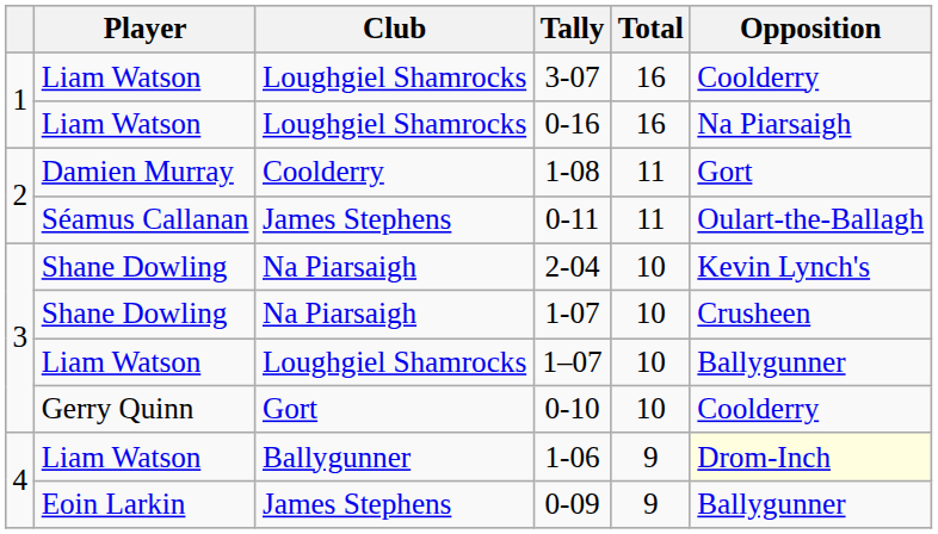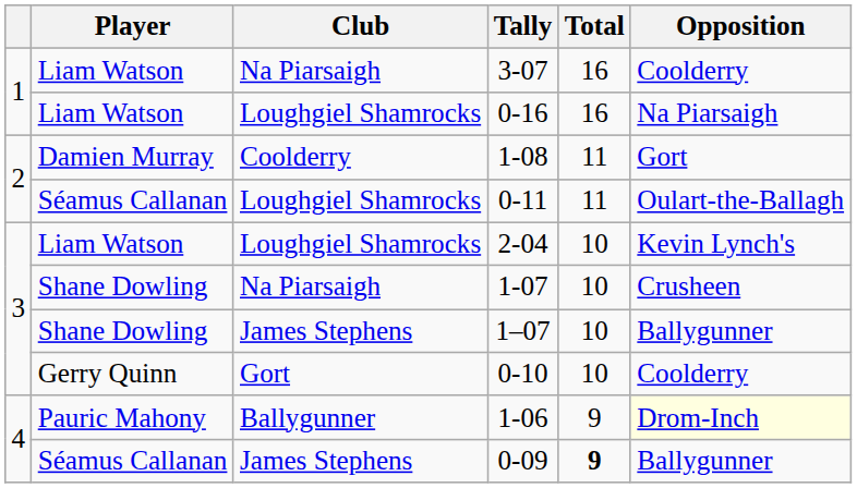 <table class="wikitable">
 <tr>
 <th></th>
 <th>Player</th>
 <th>Club</th>
 <th>Tally</th>
 <th>Total</th>
 <th>Opposition</th>
 </tr>
 <tr>
 <td rowspan=2 align=center>1</td>
 <td><a href='#'>Liam Watson</a></td>
-<td><a href='#'>Loughgiel Shamrocks</a></td>
+<td><a href='#'>Na Piarsaigh</a></td>
 <td align=center>3-07</td>
 <td align=center>16</td>
 <td><a href='#'>Coolderry</a></td>
 </tr>
 <tr>
 <td><a href='#'>Liam Watson</a></td>
 <td><a href='#'>Loughgiel Shamrocks</a></td>
 <td align=center>0-16</td>
 <td align=center>16</td>
 <td><a href='#'>Na Piarsaigh</a></td>
 </tr>
 <tr>
 <td rowspan=2 align=center>2</td>
 <td><a href='#'>Damien Murray</a></td>
 <td><a href='#'>Coolderry</a></td>
 <td align=center>1-08</td>
 <td align=center>11</td>
 <td><a href='#'>Gort</a></td>
 </tr>
 <tr>
 <td><a href='#'>Séamus Callanan</a></td>
-<td><a href='#'>James Stephens</a></td>
+<td><a href='#'>Loughgiel Shamrocks</a></td>
 <td align=center>0-11</td>
 <td align=center>11</td>
 <td><a href='#'>Oulart-the-Ballagh</a></td>
 </tr>
 <tr>
 <td rowspan=4 align=center>3</td>
-<td><a href='#'>Shane Dowling</a></td>
-<td><a href='#'>Na Piarsaigh</a></td>
+<td><a href='#'>Liam Watson</a></td>
+<td><a href='#'>Loughgiel Shamrocks</a></td>
 <td align=center>2-04</td>
 <td align=center>10</td>
 <td><a href='#'>Kevin Lynch's</a></td>
 </tr>
 <tr>
 <td><a href='#'>Shane Dowling</a></td>
 <td><a href='#'>Na Piarsaigh</a></td>
 <td align=center>1-07</td>
 <td align=center>10</td>
 <td><a href='#'>Crusheen</a></td>
 </tr>
 <tr>
-<td><a href='#'>Liam Watson</a></td>
-<td><a href='#'>Loughgiel Shamrocks</a></td>
+<td><a href='#'>Shane Dowling</a></td>
+<td><a href='#'>James Stephens</a></td>
 <td align=center>1–07</td>
 <td align=center>10</td>
 <td><a href='#'>Ballygunner</a></td>
 </tr>
 <tr>
 <td>Gerry Quinn</td>
 <td><a href='#'>Gort</a></td>
 <td align=center>0-10</td>
 <td align=center>10</td>
 <td><a href='#'>Coolderry</a></td>
 </tr>
 <tr>
 <td rowspan=2 align=center>4</td>
-<td><a href='#'>Liam Watson</a></td>
+<td><a href='#'>Pauric Mahony</a></td>
 <td><a href='#'>Ballygunner</a></td>
 <td align=center>1-06</td>
 <td align=center>9</td>
 <td style="background: lightyellow;"><a href='#'>Drom-Inch</a></td>
 </tr>
 <tr>
-<td><a href='#'>Eoin Larkin</a></td>
+<td><a href='#'>Séamus Callanan</a></td>
 <td><a href='#'>James Stephens</a></td>
 <td align=center>0-09</td>
-<td align=center>9</td>
+<td align=center><strong>9</strong></td>
 <td><a href='#'>Ballygunner</a></td>
 </tr>
 </table>
